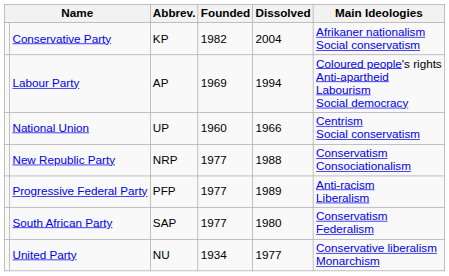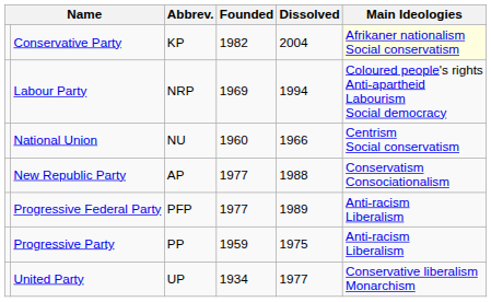 <table class="wikitable">
 <tr>
 <th colspan="2">Name</th>
 <th>Abbrev.</th>
 <th>Founded</th>
 <th>Dissolved</th>
 <th>Main Ideologies</th>
 </tr>
 <tr>
 <td bgcolor=></td>
 <td><a href='#'>Conservative Party</a><br><small></small></td>
 <td>KP</td>
 <td>1982</td>
 <td>2004</td>
-<td><a href='#'>Afrikaner nationalism</a><br><a href='#'>Social conservatism</a></td>
+<td style="background: lightyellow;"><a href='#'>Afrikaner nationalism</a><br><a href='#'>Social conservatism</a></td>
 </tr>
 <tr>
 <td bgcolor=></td>
 <td><a href='#'>Labour Party</a><br><small></small></td>
-<td>AP</td>
+<td>NRP</td>
 <td>1969</td>
 <td>1994</td>
 <td><a href='#'>Coloured people</a>'s rights<br><a href='#'>Anti-apartheid</a><br><a href='#'>Labourism</a><br><a href='#'>Social democracy</a></td>
 </tr>
 <tr>
 <td></td>
 <td><a href='#'>National Union</a><br><small></small></td>
-<td>UP</td>
+<td>NU</td>
 <td>1960</td>
 <td>1966</td>
 <td><a href='#'>Centrism</a><br><a href='#'>Social conservatism</a></td>
 </tr>
 <tr>
 <td bgcolor=></td>
 <td><a href='#'>New Republic Party</a><br><small></small></td>
-<td>NRP</td>
+<td>AP</td>
 <td>1977</td>
 <td>1988</td>
 <td><a href='#'>Conservatism</a><br><a href='#'>Consociationalism</a></td>
 </tr>
 <tr>
 <td bgcolor=></td>
 <td><a href='#'>Progressive Federal Party</a><br><small></small></td>
 <td>PFP</td>
 <td>1977</td>
 <td>1989</td>
 <td><a href='#'>Anti-racism</a><br><a href='#'>Liberalism</a></td>
 </tr>
 <tr>
-<td></td>
-<td><a href='#'>South African Party</a><br><small></small></td>
-<td>SAP</td>
-<td>1977</td>
-<td>1980</td>
-<td><a href='#'>Conservatism</a><br><a href='#'>Federalism</a></td>
+<td bgcolor=></td>
+<td><a href='#'>Progressive Party</a><br><small></small></td>
+<td>PP</td>
+<td>1959</td>
+<td>1975</td>
+<td><a href='#'>Anti-racism</a><br><a href='#'>Liberalism</a></td>
 </tr>
 <tr>
 <td bgcolor=></td>
 <td><a href='#'>United Party</a><br><small></small></td>
-<td>NU</td>
+<td>UP</td>
 <td>1934</td>
 <td>1977</td>
 <td><a href='#'>Conservative liberalism</a><br><a href='#'>Monarchism</a></td>
 </tr>
 </table>
